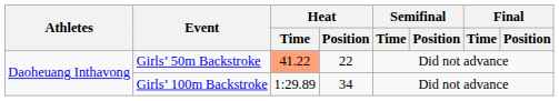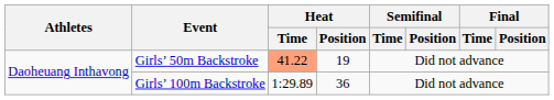 <table class="wikitable" border="1" style="font-size:90%">
 <tr>
 <th rowspan=2>Athletes</th>
 <th rowspan=2>Event</th>
 <th colspan=2>Heat</th>
 <th colspan=2>Semifinal</th>
 <th colspan=2>Final</th>
 </tr>
 <tr>
 <th>Time</th>
 <th>Position</th>
 <th>Time</th>
 <th>Position</th>
 <th>Time</th>
 <th>Position</th>
 </tr>
 <tr>
 <td rowspan=2><a href='#'>Daoheuang Inthavong</a></td>
 <td><a href='#'>Girls’ 50m Backstroke</a></td>
 <td align=center style="background: lightsalmon;">41.22</td>
-<td align=center>22</td>
+<td align=center>19</td>
 <td colspan="4" align=center>Did not advance</td>
 </tr>
 <tr>
 <td><a href='#'>Girls’ 100m Backstroke</a></td>
 <td align=center>1:29.89</td>
-<td align=center>34</td>
+<td align=center>36</td>
 <td colspan="4" align=center>Did not advance</td>
 </tr>
 </table>
